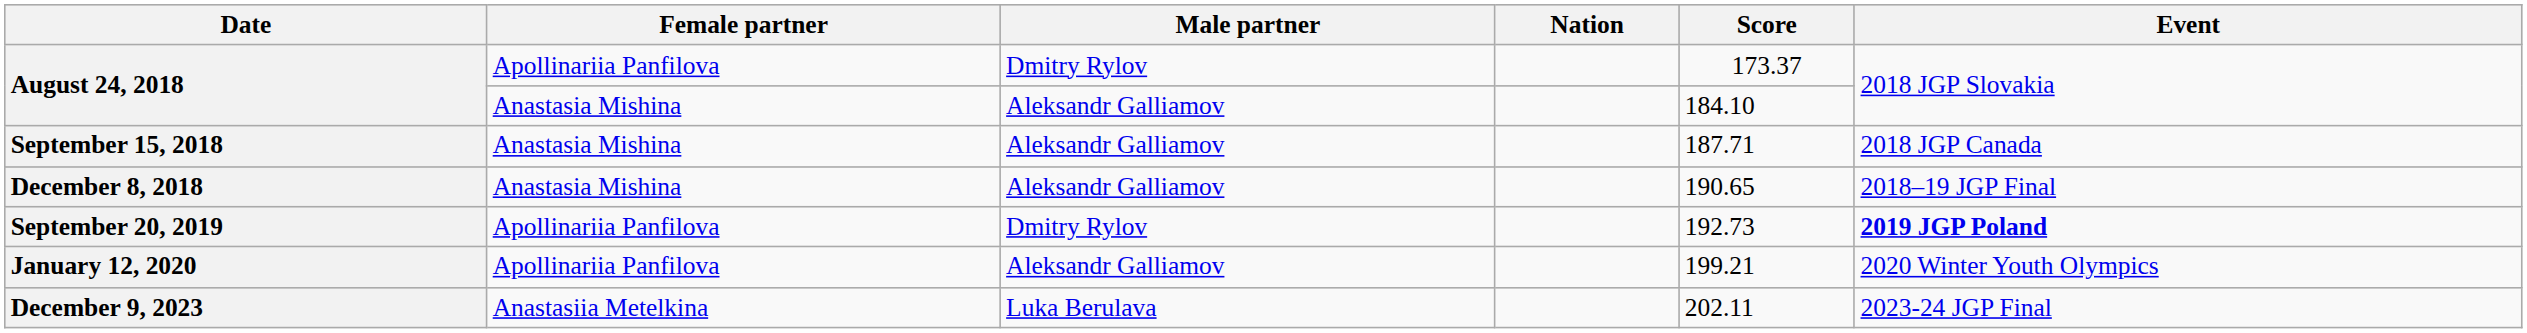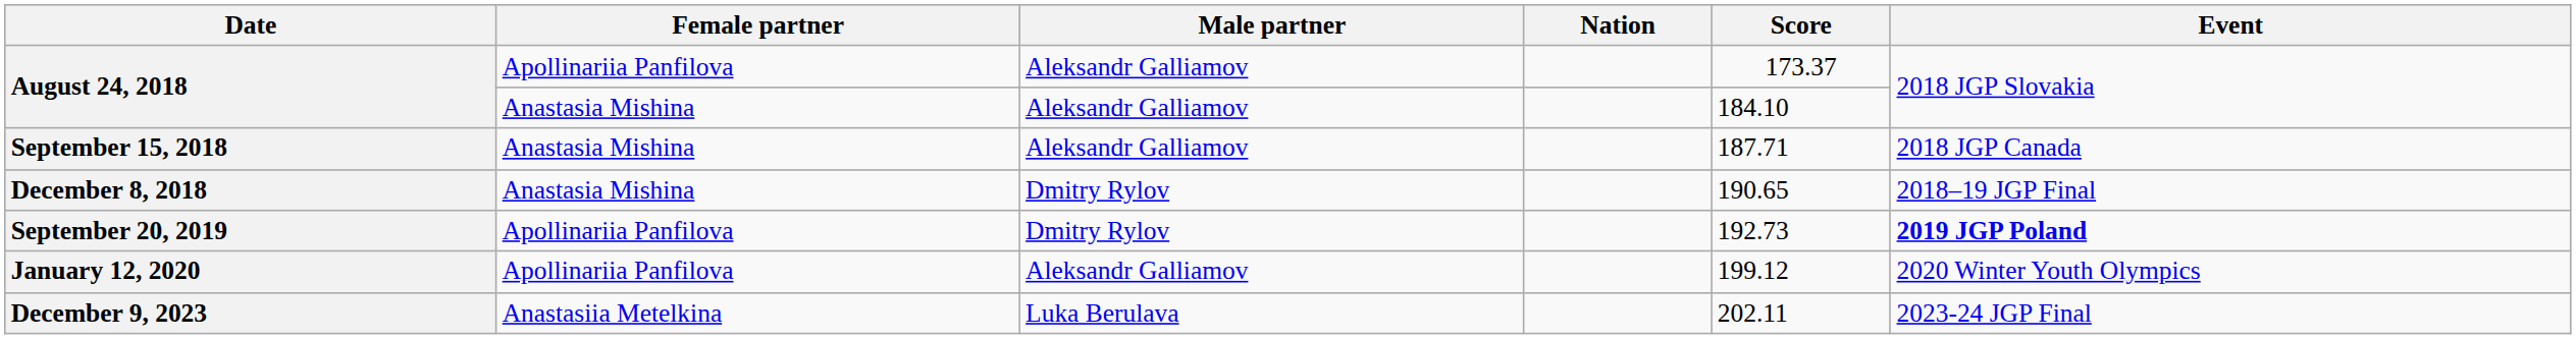 <table class="wikitable unsortable" style="text-align:left; width:100%">
 <tr>
 <th scope="col">Date</th>
 <th scope="col">Female partner</th>
 <th scope="col">Male partner</th>
 <th scope="col">Nation</th>
 <th scope="col">Score</th>
 <th scope="col">Event</th>
 </tr>
 <tr>
 <th scope="row" style="text-align:left;" rowspan="2">August 24, 2018</th>
 <td><a href='#'>Apollinariia Panfilova</a></td>
-<td><a href='#'>Dmitry Rylov</a></td>
+<td><a href='#'>Aleksandr Galliamov</a></td>
 <td></td>
 <td style="text-align:center;">173.37</td>
 <td rowspan="2"><a href='#'>2018 JGP Slovakia</a></td>
 </tr>
 <tr>
 <td><a href='#'>Anastasia Mishina</a></td>
 <td><a href='#'>Aleksandr Galliamov</a></td>
 <td></td>
 <td>184.10</td>
 </tr>
 <tr>
 <th scope="row" style="text-align:left;">September 15, 2018</th>
 <td><a href='#'>Anastasia Mishina</a></td>
 <td><a href='#'>Aleksandr Galliamov</a></td>
 <td></td>
 <td>187.71</td>
 <td><a href='#'>2018 JGP Canada</a></td>
 </tr>
 <tr>
 <th scope="row" style="text-align:left;">December 8, 2018</th>
 <td><a href='#'>Anastasia Mishina</a></td>
-<td><a href='#'>Aleksandr Galliamov</a></td>
+<td><a href='#'>Dmitry Rylov</a></td>
 <td></td>
 <td>190.65</td>
 <td><a href='#'>2018–19 JGP Final</a></td>
 </tr>
 <tr>
 <th scope="row" style="text-align:left;">September 20, 2019</th>
 <td><a href='#'>Apollinariia Panfilova</a></td>
 <td><a href='#'>Dmitry Rylov</a></td>
 <td></td>
 <td>192.73</td>
 <td><strong><a href='#'>2019 JGP Poland</a></strong></td>
 </tr>
 <tr>
 <th scope="row" style="text-align:left;">January 12, 2020</th>
 <td><a href='#'>Apollinariia Panfilova</a></td>
 <td><a href='#'>Aleksandr Galliamov</a></td>
 <td></td>
-<td>199.21</td>
+<td>199.12</td>
 <td><a href='#'>2020 Winter Youth Olympics</a></td>
 </tr>
 <tr>
 <th scope="row" style="text-align:left;">December 9, 2023</th>
 <td><a href='#'>Anastasiia Metelkina</a></td>
 <td><a href='#'>Luka Berulava</a></td>
 <td></td>
 <td>202.11</td>
 <td><a href='#'>2023-24 JGP Final</a></td>
 </tr>
 </table>
